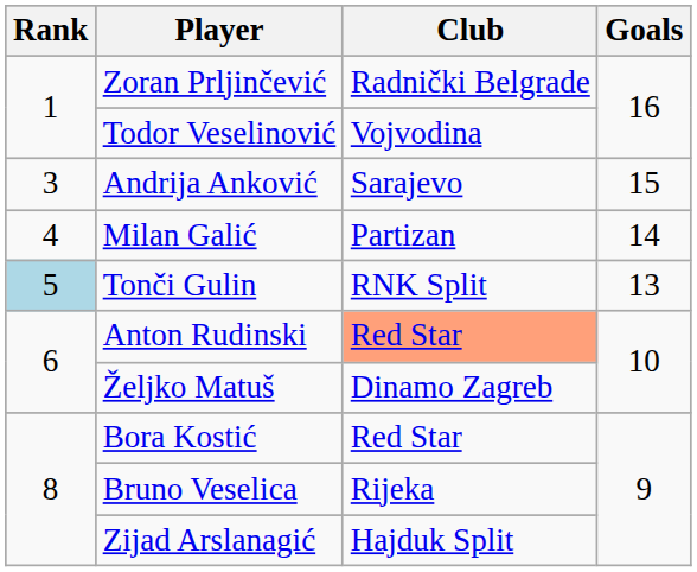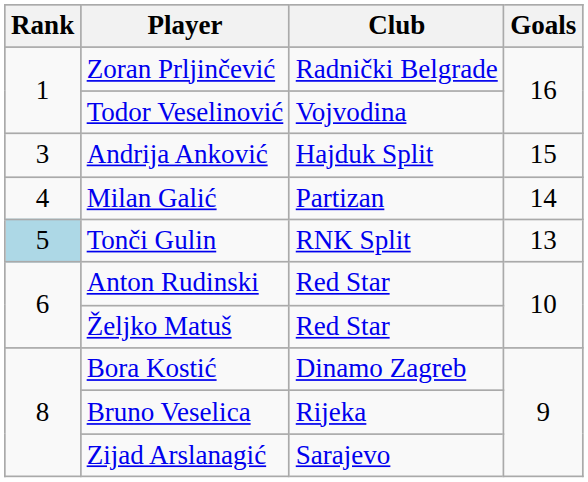 <table class="wikitable" style="text-align:center">
 <tr>
 <th>Rank</th>
 <th>Player</th>
 <th>Club</th>
 <th>Goals</th>
 </tr>
 <tr>
 <td rowspan="2">1</td>
 <td align="left"> <a href='#'>Zoran Prljinčević</a></td>
 <td align="left"><a href='#'>Radnički Belgrade</a></td>
 <td rowspan="2">16</td>
 </tr>
 <tr>
 <td align="left"> <a href='#'>Todor Veselinović</a></td>
 <td align="left"><a href='#'>Vojvodina</a></td>
 </tr>
 <tr>
 <td rowspan="1">3</td>
 <td align="left"> <a href='#'>Andrija Anković</a></td>
-<td align="left"><a href='#'>Sarajevo</a></td>
+<td align="left"><a href='#'>Hajduk Split</a></td>
 <td>15</td>
 </tr>
 <tr>
 <td rowspan="1">4</td>
 <td align="left"> <a href='#'>Milan Galić</a></td>
 <td align="left"><a href='#'>Partizan</a></td>
 <td>14</td>
 </tr>
 <tr>
 <td rowspan="1" style="background: lightblue;">5</td>
 <td align="left"> <a href='#'>Tonči Gulin</a></td>
 <td align="left"><a href='#'>RNK Split</a></td>
 <td>13</td>
 </tr>
 <tr>
 <td rowspan="2">6</td>
 <td align="left"> <a href='#'>Anton Rudinski</a></td>
-<td align="left" style="background: lightsalmon;"><a href='#'>Red Star</a></td>
+<td align="left"><a href='#'>Red Star</a></td>
 <td rowspan="2">10</td>
 </tr>
 <tr>
 <td align="left"> <a href='#'>Željko Matuš</a></td>
-<td align="left"><a href='#'>Dinamo Zagreb</a></td>
+<td align="left"><a href='#'>Red Star</a></td>
 </tr>
 <tr>
 <td rowspan="3">8</td>
 <td align="left"> <a href='#'>Bora Kostić</a></td>
-<td align="left"><a href='#'>Red Star</a></td>
+<td align="left"><a href='#'>Dinamo Zagreb</a></td>
 <td rowspan="3">9</td>
 </tr>
 <tr>
 <td align="left"> <a href='#'>Bruno Veselica</a></td>
 <td align="left"><a href='#'>Rijeka</a></td>
 </tr>
 <tr>
 <td align="left"> <a href='#'>Zijad Arslanagić</a></td>
-<td align="left"><a href='#'>Hajduk Split</a></td>
+<td align="left"><a href='#'>Sarajevo</a></td>
 </tr>
 </table>
